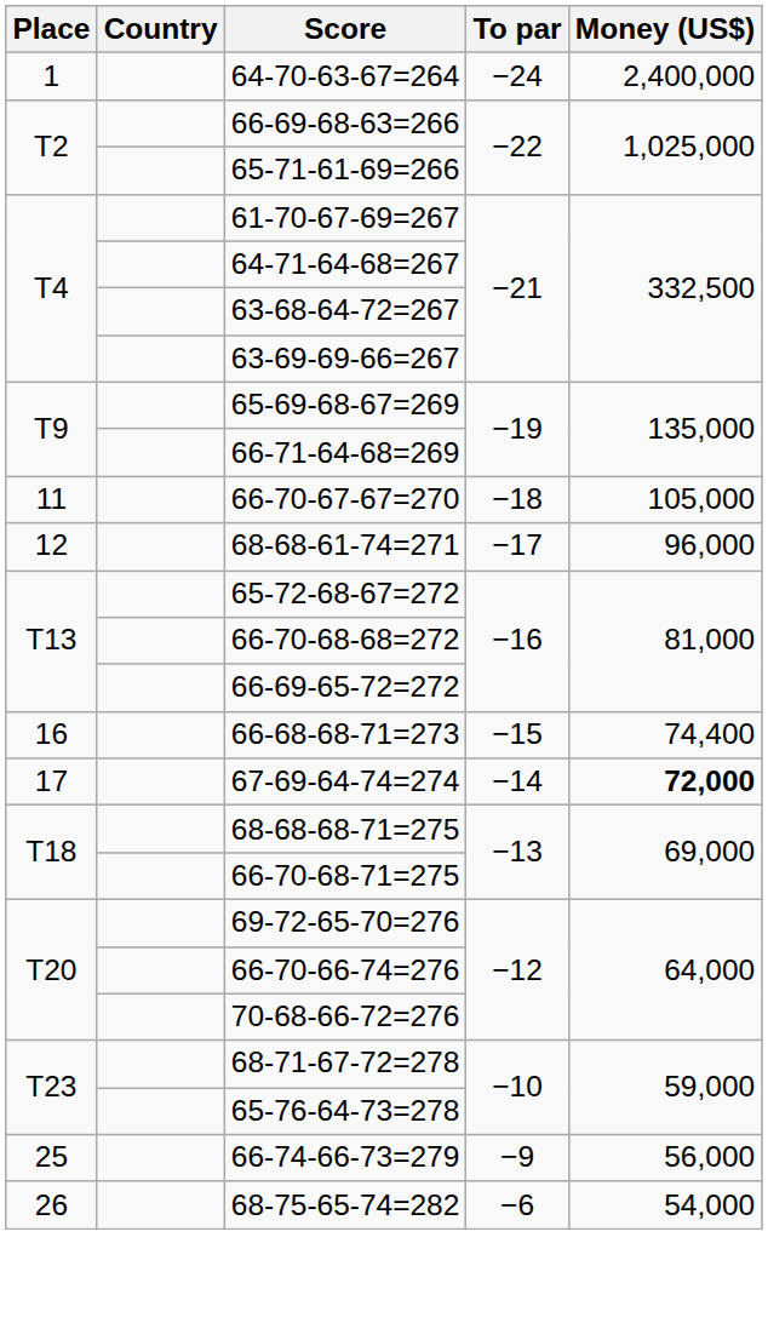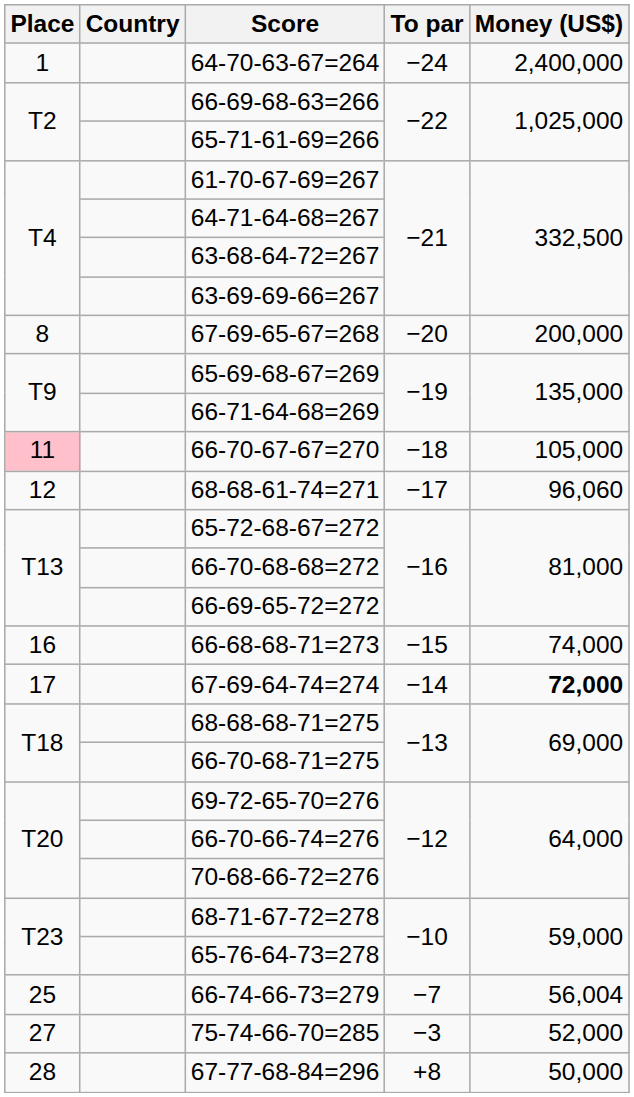 <table class="wikitable">
 <tr>
 <th>Place</th>
 <th>Country</th>
 <th>Score</th>
 <th>To par</th>
 <th>Money (US$)</th>
 </tr>
 <tr>
 <td align=center>1</td>
 <td></td>
 <td>64-70-63-67=264</td>
 <td align=center>−24</td>
 <td align=right>2,400,000</td>
 </tr>
 <tr>
 <td align=center rowspan=2>T2</td>
 <td></td>
 <td>66-69-68-63=266</td>
 <td align=center rowspan=2>−22</td>
 <td align=right rowspan=2>1,025,000</td>
 </tr>
 <tr>
 <td></td>
 <td>65-71-61-69=266</td>
 </tr>
 <tr>
 <td align=center rowspan=4>T4</td>
 <td></td>
 <td>61-70-67-69=267</td>
 <td align=center rowspan=4>−21</td>
 <td align=right rowspan=4>332,500</td>
 </tr>
 <tr>
 <td></td>
 <td>64-71-64-68=267</td>
 </tr>
 <tr>
 <td></td>
 <td>63-68-64-72=267</td>
 </tr>
 <tr>
 <td></td>
 <td>63-69-69-66=267</td>
 </tr>
 <tr>
+<td align=center>8</td>
+<td></td>
+<td>67-69-65-67=268</td>
+<td align=center>−20</td>
+<td align=right>200,000</td>
+</tr>
+<tr>
 <td align=center rowspan=2>T9</td>
 <td></td>
 <td>65-69-68-67=269</td>
 <td align=center rowspan=2>−19</td>
 <td align=right rowspan=2>135,000</td>
 </tr>
 <tr>
 <td></td>
 <td>66-71-64-68=269</td>
 </tr>
 <tr>
-<td align=center>11</td>
+<td align=center style="background: pink;">11</td>
 <td></td>
 <td>66-70-67-67=270</td>
 <td align=center>−18</td>
 <td align=right>105,000</td>
 </tr>
 <tr>
 <td align=center>12</td>
 <td></td>
 <td>68-68-61-74=271</td>
 <td align=center>−17</td>
-<td align=right>96,000</td>
+<td align=right>96,060</td>
 </tr>
 <tr>
 <td align=center rowspan=3>T13</td>
 <td></td>
 <td>65-72-68-67=272</td>
 <td align=center rowspan=3>−16</td>
 <td align=right rowspan=3>81,000</td>
 </tr>
 <tr>
 <td></td>
 <td>66-70-68-68=272</td>
 </tr>
 <tr>
 <td></td>
 <td>66-69-65-72=272</td>
 </tr>
 <tr>
 <td align=center>16</td>
 <td></td>
 <td>66-68-68-71=273</td>
 <td align=center>−15</td>
-<td align=right>74,400</td>
+<td align=right>74,000</td>
 </tr>
 <tr>
 <td align=center>17</td>
 <td></td>
 <td>67-69-64-74=274</td>
 <td align=center>−14</td>
 <td align=right><strong>72,000</strong></td>
 </tr>
 <tr>
 <td align=center rowspan=2>T18</td>
 <td></td>
 <td>68-68-68-71=275</td>
 <td align=center rowspan=2>−13</td>
 <td align=right rowspan=2>69,000</td>
 </tr>
 <tr>
 <td></td>
 <td>66-70-68-71=275</td>
 </tr>
 <tr>
 <td align=center rowspan=3>T20</td>
 <td></td>
 <td>69-72-65-70=276</td>
 <td align=center rowspan=3>−12</td>
 <td align=right rowspan=3>64,000</td>
 </tr>
 <tr>
 <td></td>
 <td>66-70-66-74=276</td>
 </tr>
 <tr>
 <td></td>
 <td>70-68-66-72=276</td>
 </tr>
 <tr>
 <td align=center rowspan=2>T23</td>
 <td></td>
 <td>68-71-67-72=278</td>
 <td align=center rowspan=2>−10</td>
 <td align=right rowspan=2>59,000</td>
 </tr>
 <tr>
 <td></td>
 <td>65-76-64-73=278</td>
 </tr>
 <tr>
 <td align=center>25</td>
 <td></td>
 <td>66-74-66-73=279</td>
-<td align=center>−9</td>
-<td align=right>56,000</td>
+<td align=center>−7</td>
+<td align=right>56,004</td>
 </tr>
 <tr>
-<td align=center>26</td>
+<td align=center>27</td>
 <td></td>
-<td>68-75-65-74=282</td>
-<td align=center>−6</td>
-<td align=right>54,000</td>
+<td>75-74-66-70=285</td>
+<td align=center>−3</td>
+<td align=right>52,000</td>
+</tr>
+<tr>
+<td align=center>28</td>
+<td></td>
+<td>67-77-68-84=296</td>
+<td align=center>+8</td>
+<td align=right>50,000</td>
 </tr>
 </table>
